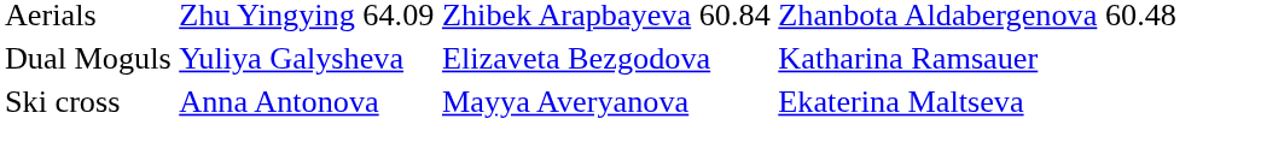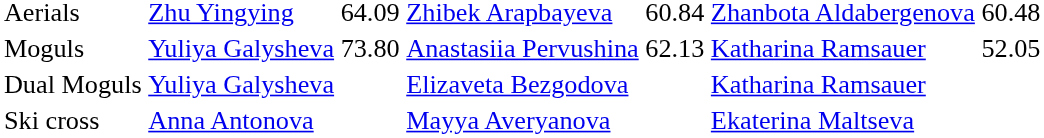 <table>
 <tr>
 <td>Aerials<br></td>
 <td> <a href='#'>Zhu Yingying</a></td>
 <td>64.09</td>
 <td> <a href='#'>Zhibek Arapbayeva</a></td>
 <td>60.84</td>
 <td> <a href='#'>Zhanbota Aldabergenova</a></td>
 <td>60.48</td>
+</tr>
+<tr>
+<td>Moguls<br></td>
+<td> <a href='#'>Yuliya Galysheva</a></td>
+<td>73.80</td>
+<td> <a href='#'>Anastasiia Pervushina</a></td>
+<td>62.13</td>
+<td> <a href='#'>Katharina Ramsauer</a></td>
+<td>52.05</td>
 </tr>
 <tr>
 <td>Dual Moguls<br></td>
 <td colspan=2> <a href='#'>Yuliya Galysheva</a></td>
 <td colspan=2> <a href='#'>Elizaveta Bezgodova</a></td>
 <td colspan=2> <a href='#'>Katharina Ramsauer</a></td>
 </tr>
 <tr>
 <td>Ski cross<br></td>
 <td colspan=2> <a href='#'>Anna Antonova</a></td>
 <td colspan=2> <a href='#'>Mayya Averyanova</a></td>
 <td colspan=2> <a href='#'>Ekaterina Maltseva</a></td>
 </tr>
 </table>
